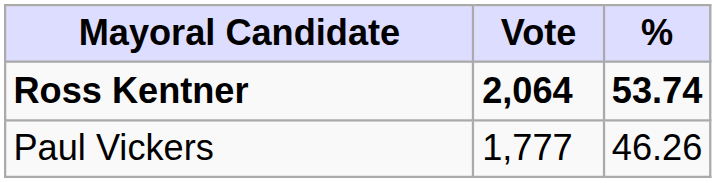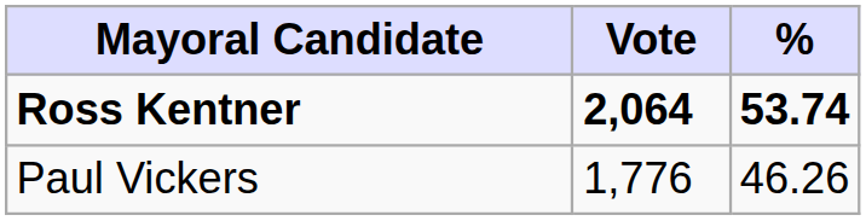 <table class="wikitable">
 <tr>
 <th style="background:#ddf; width:200px;">Mayoral Candidate</th>
 <th style="background:#ddf; width:50px;">Vote</th>
 <th style="background:#ddf; width:30px;">%</th>
 </tr>
 <tr>
 <td><strong>Ross Kentner</strong></td>
 <td><strong>2,064</strong></td>
 <td><strong>53.74</strong></td>
 </tr>
 <tr>
 <td>Paul Vickers</td>
-<td>1,777</td>
+<td>1,776</td>
 <td>46.26</td>
 </tr>
 </table>
